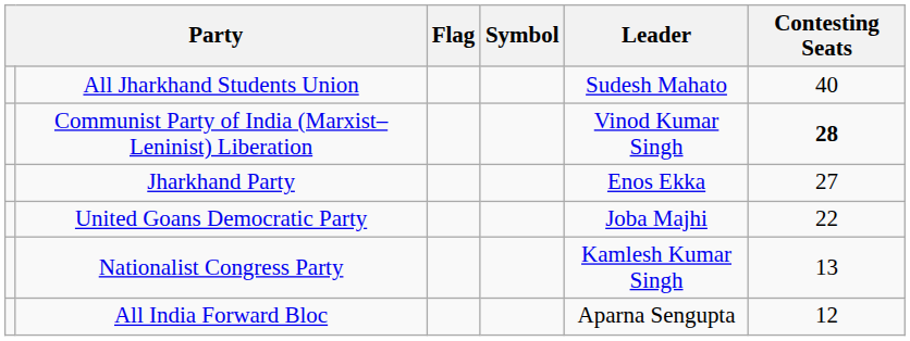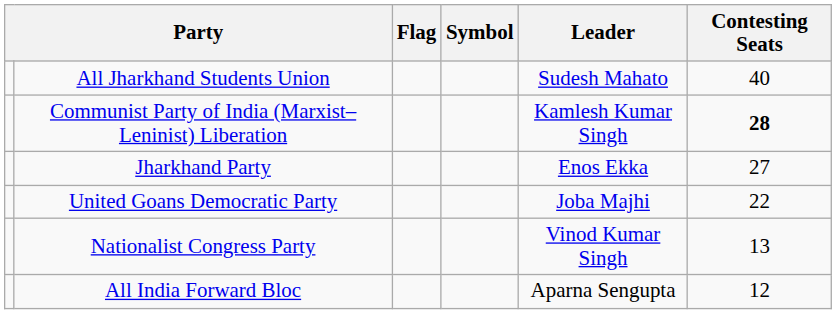 <table class="wikitable " width="50%" style="text-align:center">
 <tr>
 <th colspan="2">Party</th>
 <th>Flag</th>
 <th>Symbol</th>
 <th>Leader</th>
 <th>Contesting Seats</th>
 </tr>
 <tr>
 <td></td>
 <td><a href='#'>All Jharkhand Students Union</a></td>
 <td></td>
 <td></td>
 <td><a href='#'>Sudesh Mahato</a></td>
 <td>40</td>
 </tr>
 <tr>
 <td></td>
 <td><a href='#'>Communist Party of India (Marxist–Leninist) Liberation</a></td>
 <td></td>
 <td></td>
-<td><a href='#'>Vinod Kumar Singh</a></td>
+<td><a href='#'>Kamlesh Kumar Singh</a></td>
 <td><strong>28</strong></td>
 </tr>
 <tr>
 <td></td>
 <td><a href='#'>Jharkhand Party</a></td>
 <td></td>
 <td></td>
 <td><a href='#'>Enos Ekka</a></td>
 <td>27</td>
 </tr>
 <tr>
 <td></td>
 <td><a href='#'>United Goans Democratic Party</a></td>
 <td></td>
 <td></td>
 <td><a href='#'>Joba Majhi</a></td>
 <td>22</td>
 </tr>
 <tr>
 <td></td>
 <td><a href='#'>Nationalist Congress Party</a></td>
 <td></td>
 <td></td>
-<td><a href='#'>Kamlesh Kumar Singh</a></td>
+<td><a href='#'>Vinod Kumar Singh</a></td>
 <td>13</td>
 </tr>
 <tr>
 <td></td>
 <td><a href='#'>All India Forward Bloc</a></td>
 <td></td>
 <td></td>
 <td>Aparna Sengupta</td>
 <td>12</td>
 </tr>
 </table>
